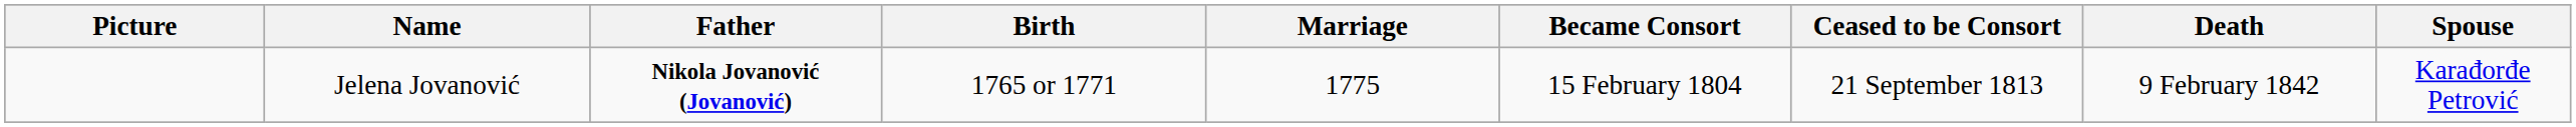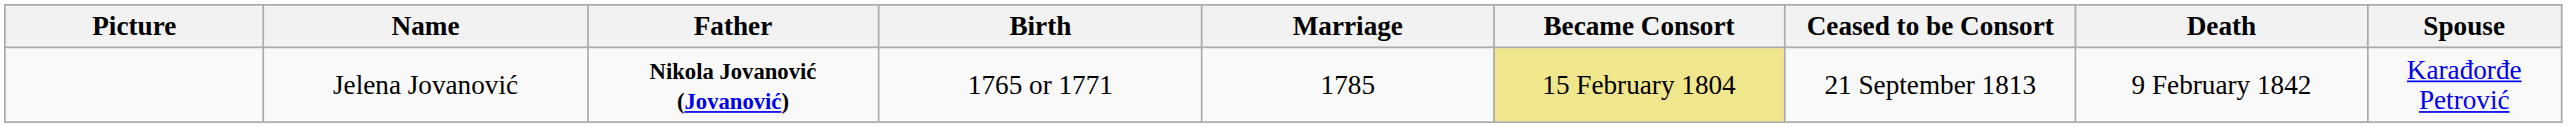 <table style="width:95%;" class="wikitable">
 <tr>
 <th style="width:8%;">Picture</th>
 <th style="width:10%;">Name</th>
 <th style="width:9%;">Father</th>
 <th style="width:10%;">Birth</th>
 <th style="width:9%;">Marriage</th>
 <th style="width:9%;">Became Consort</th>
 <th style="width:9%;">Ceased to be Consort</th>
 <th style="width:9%;">Death</th>
 <th style="width:6%;">Spouse</th>
 </tr>
 <tr>
 <td style="text-align:center;"></td>
 <td style="text-align:center;">Jelena Jovanović</td>
 <td style="text-align:center;"><strong><small>Nikola Jovanović (<a href='#'>Jovanović</a>)</small></strong></td>
 <td style="text-align:center;">1765 or 1771</td>
-<td style="text-align:center;">1775</td>
-<td style="text-align:center;">15 February 1804</td>
+<td style="text-align:center;">1785</td>
+<td style="background: khaki; text-align:center;">15 February 1804</td>
 <td style="text-align:center;">21 September 1813</td>
 <td style="text-align:center;">9 February 1842</td>
 <td style="text-align:center;"><a href='#'>Karađorđe Petrović</a></td>
 </tr>
 </table>
